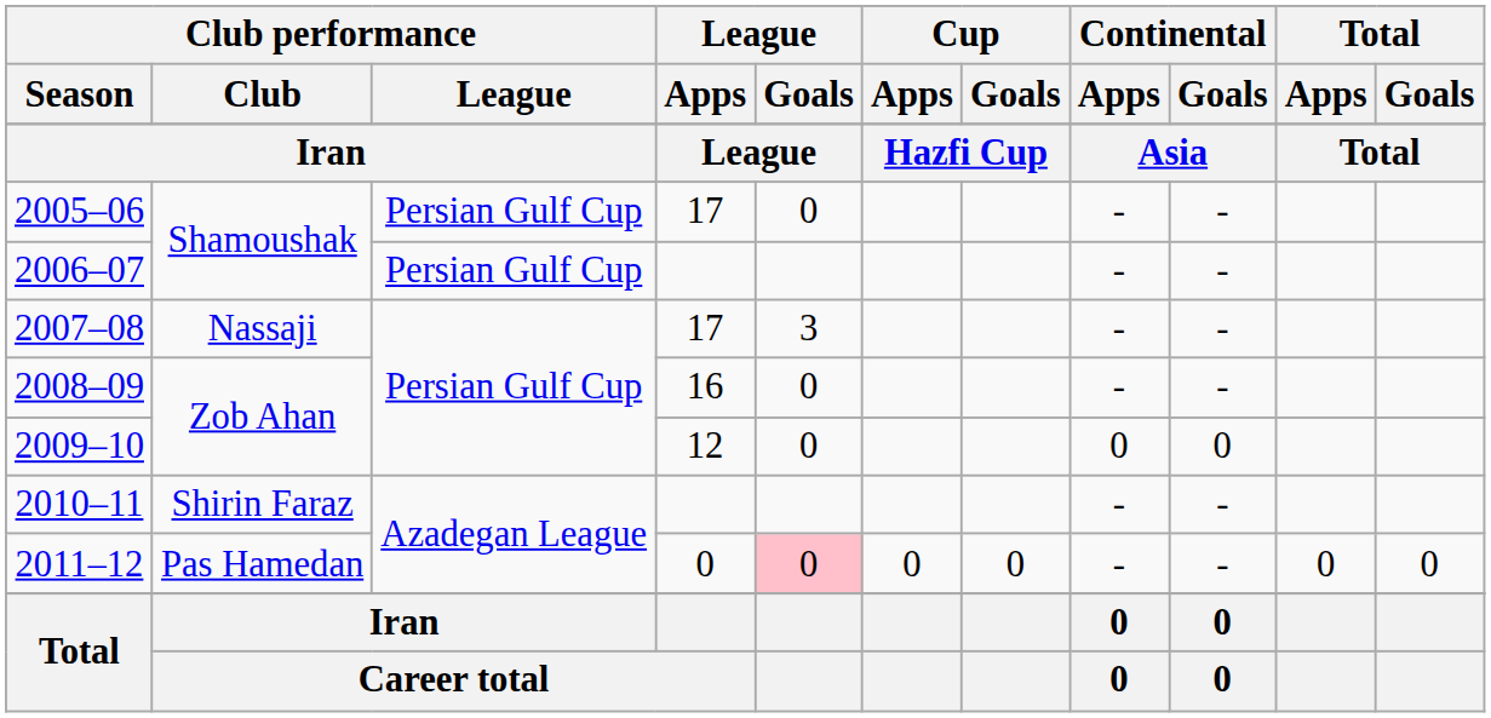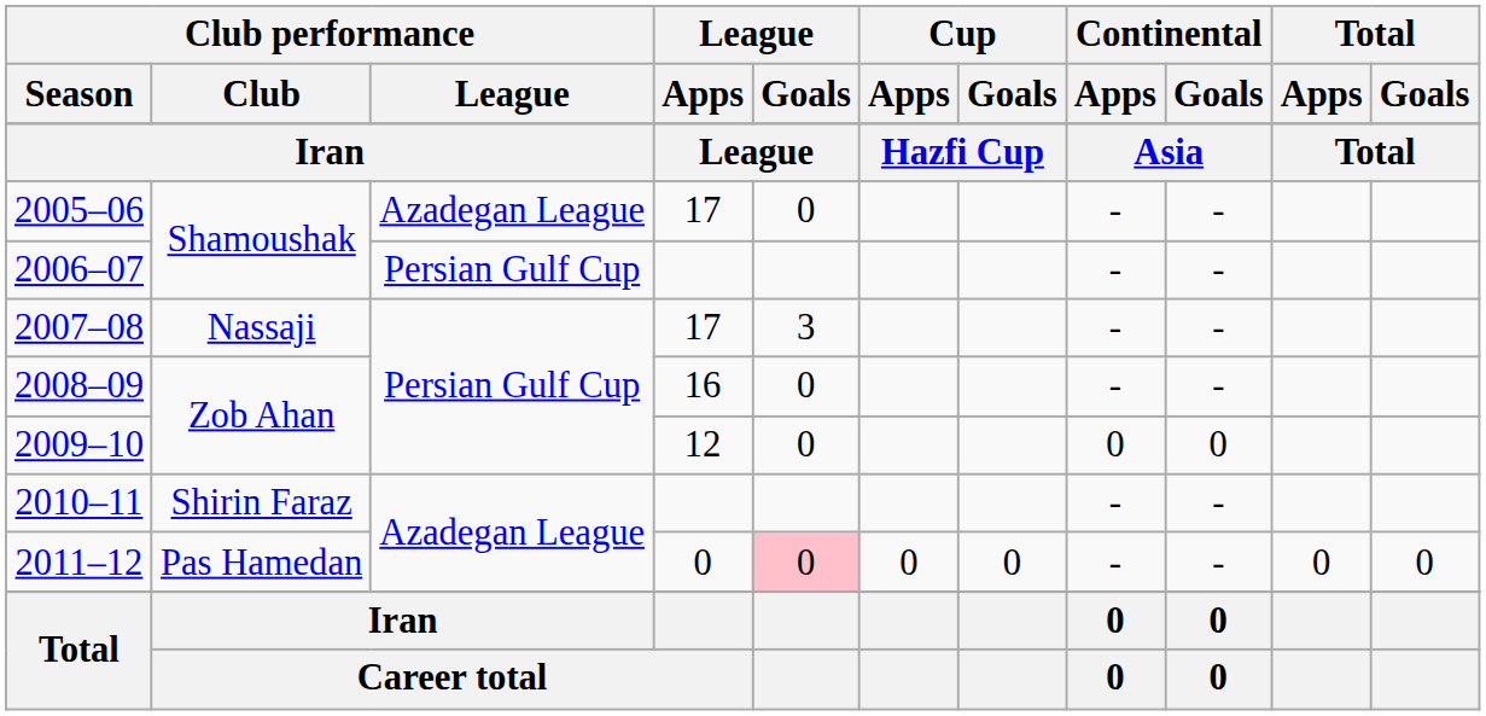 <table class="wikitable" style="text-align:center">
 <tr>
 <th colspan=3>Club performance</th>
 <th colspan=2>League</th>
 <th colspan=2>Cup</th>
 <th colspan=2>Continental</th>
 <th colspan=2>Total</th>
 </tr>
 <tr>
 <th>Season</th>
 <th>Club</th>
 <th>League</th>
 <th>Apps</th>
 <th>Goals</th>
 <th>Apps</th>
 <th>Goals</th>
 <th>Apps</th>
 <th>Goals</th>
 <th>Apps</th>
 <th>Goals</th>
 </tr>
 <tr>
 </tr>
 <tr>
 <th colspan=3>Iran</th>
 <th colspan=2>League</th>
 <th colspan=2><a href='#'>Hazfi Cup</a></th>
 <th colspan=2><a href='#'>Asia</a></th>
 <th colspan=2>Total</th>
 </tr>
 <tr>
 <td><a href='#'>2005–06</a></td>
 <td rowspan="2"><a href='#'>Shamoushak</a></td>
-<td rowspan="1"><a href='#'>Persian Gulf Cup</a></td>
+<td rowspan="1"><a href='#'>Azadegan League</a></td>
 <td>17</td>
 <td>0</td>
 <td></td>
 <td></td>
 <td>-</td>
 <td>-</td>
 <td></td>
 <td></td>
 </tr>
 <tr>
 <td><a href='#'>2006–07</a></td>
 <td rowspan="1"><a href='#'>Persian Gulf Cup</a></td>
 <td></td>
 <td></td>
 <td></td>
 <td></td>
 <td>-</td>
 <td>-</td>
 <td></td>
 <td></td>
 </tr>
 <tr>
 <td><a href='#'>2007–08</a></td>
 <td rowspan="1"><a href='#'>Nassaji</a></td>
 <td rowspan="3"><a href='#'>Persian Gulf Cup</a></td>
 <td>17</td>
 <td>3</td>
 <td></td>
 <td></td>
 <td>-</td>
 <td>-</td>
 <td></td>
 <td></td>
 </tr>
 <tr>
 <td><a href='#'>2008–09</a></td>
 <td rowspan="2"><a href='#'>Zob Ahan</a></td>
 <td>16</td>
 <td>0</td>
 <td></td>
 <td></td>
 <td>-</td>
 <td>-</td>
 <td></td>
 <td></td>
 </tr>
 <tr>
 <td><a href='#'>2009–10</a></td>
 <td>12</td>
 <td>0</td>
 <td></td>
 <td></td>
 <td>0</td>
 <td>0</td>
 <td></td>
 <td></td>
 </tr>
 <tr>
 <td><a href='#'>2010–11</a></td>
 <td rowspan="1"><a href='#'>Shirin Faraz</a></td>
 <td rowspan="2"><a href='#'>Azadegan League</a></td>
 <td></td>
 <td></td>
 <td></td>
 <td></td>
 <td>-</td>
 <td>-</td>
 <td></td>
 <td></td>
 </tr>
 <tr>
 <td><a href='#'>2011–12</a></td>
 <td rowspan="1"><a href='#'>Pas Hamedan</a></td>
 <td>0</td>
 <td style="background: pink;">0</td>
 <td>0</td>
 <td>0</td>
 <td>-</td>
 <td>-</td>
 <td>0</td>
 <td>0</td>
 </tr>
 <tr>
 </tr>
 <tr>
 <th rowspan=4>Total</th>
 <th colspan=2>Iran</th>
 <th></th>
 <th></th>
 <th></th>
 <th></th>
 <th>0</th>
 <th>0</th>
 <th></th>
 <th></th>
 </tr>
 <tr>
 <th colspan=3>Career total</th>
 <th></th>
 <th></th>
 <th></th>
 <th>0</th>
 <th>0</th>
 <th></th>
 <th></th>
 </tr>
 </table>
